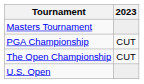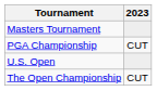 <table class="wikitable" style="font-size:95%;text-align:center;">
 <tr>
 <th>Tournament</th>
 <th>2023</th>
 </tr>
 <tr>
 <td align=left><a href='#'>Masters Tournament</a></td>
 <td style="background:#eeeeee;"></td>
 </tr>
 <tr>
 <td align=left><a href='#'>PGA Championship</a></td>
 <td>CUT</td>
 </tr>
 <tr>
+<td align=left><a href='#'>U.S. Open</a></td>
+<td style="background:#eeeeee;"></td>
+</tr>
+<tr>
 <td align=left><a href='#'>The Open Championship</a></td>
 <td>CUT</td>
 </tr>
-<tr>
-<td align=left><a href='#'>U.S. Open</a></td>
-<td style="background:#eeeeee;"></td>
-</tr>
 </table>
